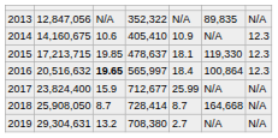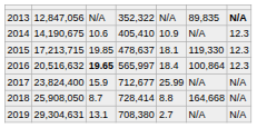 <table class="wikitable sortable" style="padding:0.5em;font-size: 87.5%">
 <tr>
 <th></th>
 <th></th>
 <th></th>
 <th></th>
 <th></th>
 <th></th>
 <th></th>
 </tr>
 <tr style="background:#eee;">
 <td>2013</td>
 <td>12,847,056</td>
 <td>N/A</td>
 <td>352,322</td>
 <td>N/A</td>
 <td>89,835</td>
-<td>N/A</td>
+<td><strong>N/A</strong></td>
 </tr>
 <tr style="background:#eee;">
 <td>2014</td>
-<td>14,160,675</td>
+<td>14,190,675</td>
 <td> 10.6</td>
 <td>405,410</td>
 <td> 10.9</td>
 <td>N/A</td>
 <td> 12.3</td>
 </tr>
 <tr style="background:#eee;">
 <td>2015</td>
 <td>17,213,715</td>
 <td> 19.85</td>
 <td>478,637</td>
 <td> 18.1</td>
 <td>119,330</td>
 <td> 12.3</td>
 </tr>
 <tr style="background:#eee;">
 <td>2016</td>
 <td>20,516,632</td>
 <td><strong> 19.65</strong></td>
 <td>565,997</td>
 <td> 18.4</td>
 <td>100,864</td>
 <td> 12.3</td>
 </tr>
 <tr style="background:#eee;">
 <td>2017</td>
 <td>23,824,400</td>
 <td> 15.9</td>
 <td>712,677</td>
 <td> 25.99</td>
 <td>N/A</td>
 <td>N/A</td>
 </tr>
 <tr style="background:#eee;">
 <td>2018</td>
 <td>25,908,050</td>
 <td> 8.7</td>
 <td>728,414</td>
-<td> 8.7</td>
+<td> 8.8</td>
 <td>164,668</td>
 <td>N/A</td>
 </tr>
 <tr style="background:#eee;">
 <td>2019</td>
 <td>29,304,631</td>
-<td> 13.2</td>
+<td> 13.1</td>
 <td>708,380</td>
 <td> 2.7</td>
 <td>N/A</td>
 <td>N/A</td>
 </tr>
 </table>
